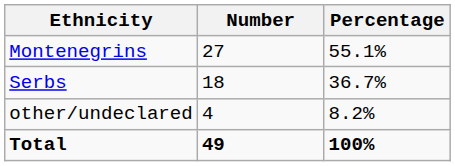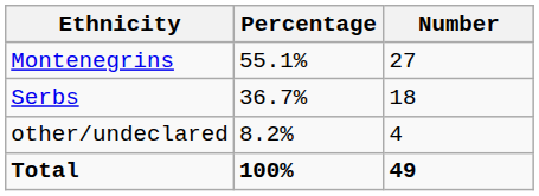 <table class="wikitable">
 <tr>
 <th width="100px">Ethnicity</th>
+<th width="80px">Percentage</th>
 <th width="80px">Number</th>
-<th width="80px">Percentage</th>
 </tr>
 <tr>
 <td><a href='#'>Montenegrins</a></td>
+<td>55.1%</td>
 <td>27</td>
-<td>55.1%</td>
 </tr>
 <tr>
 <td><a href='#'>Serbs</a></td>
+<td>36.7%</td>
 <td>18</td>
-<td>36.7%</td>
 </tr>
 <tr>
 <td>other/undeclared</td>
+<td>8.2%</td>
 <td>4</td>
-<td>8.2%</td>
 </tr>
 <tr>
 <td><strong>Total</strong></td>
+<td><strong>100%</strong></td>
 <td><strong>49</strong></td>
-<td><strong>100%</strong></td>
 </tr>
 </table>
